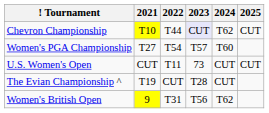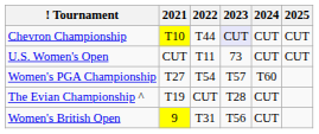 <table class="wikitable" style="font-size:95%;text-align:center;">
 <tr>
 <th>! Tournament</th>
 <th>2021</th>
 <th>2022</th>
 <th>2023</th>
 <th>2024</th>
 <th>2025</th>
 </tr>
 <tr>
 <td align=left><a href='#'>Chevron Championship</a></td>
 <td style="background:yellow;">T10</td>
 <td>T44</td>
 <td style="background: lavender;">CUT</td>
-<td>T62</td>
+<td>CUT</td>
+<td>CUT</td>
+</tr>
+<tr>
+<td align=left><a href='#'>U.S. Women's Open</a></td>
+<td>CUT</td>
+<td>T11</td>
+<td>73</td>
+<td>CUT</td>
 <td>CUT</td>
 </tr>
 <tr>
 <td align=left><a href='#'>Women's PGA Championship</a></td>
 <td>T27</td>
 <td>T54</td>
 <td>T57</td>
 <td>T60</td>
 <td></td>
-</tr>
-<tr>
-<td align=left><a href='#'>U.S. Women's Open</a></td>
-<td>CUT</td>
-<td>T11</td>
-<td>73</td>
-<td>CUT</td>
-<td>CUT</td>
 </tr>
 <tr>
 <td align=left><a href='#'>The Evian Championship</a> ^</td>
 <td>T19</td>
 <td>CUT</td>
 <td>T28</td>
 <td>CUT</td>
 <td></td>
 </tr>
 <tr>
 <td align=left><a href='#'>Women's British Open</a></td>
 <td style="background:yellow;">9</td>
 <td>T31</td>
 <td>T56</td>
-<td>T62</td>
+<td>CUT</td>
 <td></td>
 </tr>
 </table>
